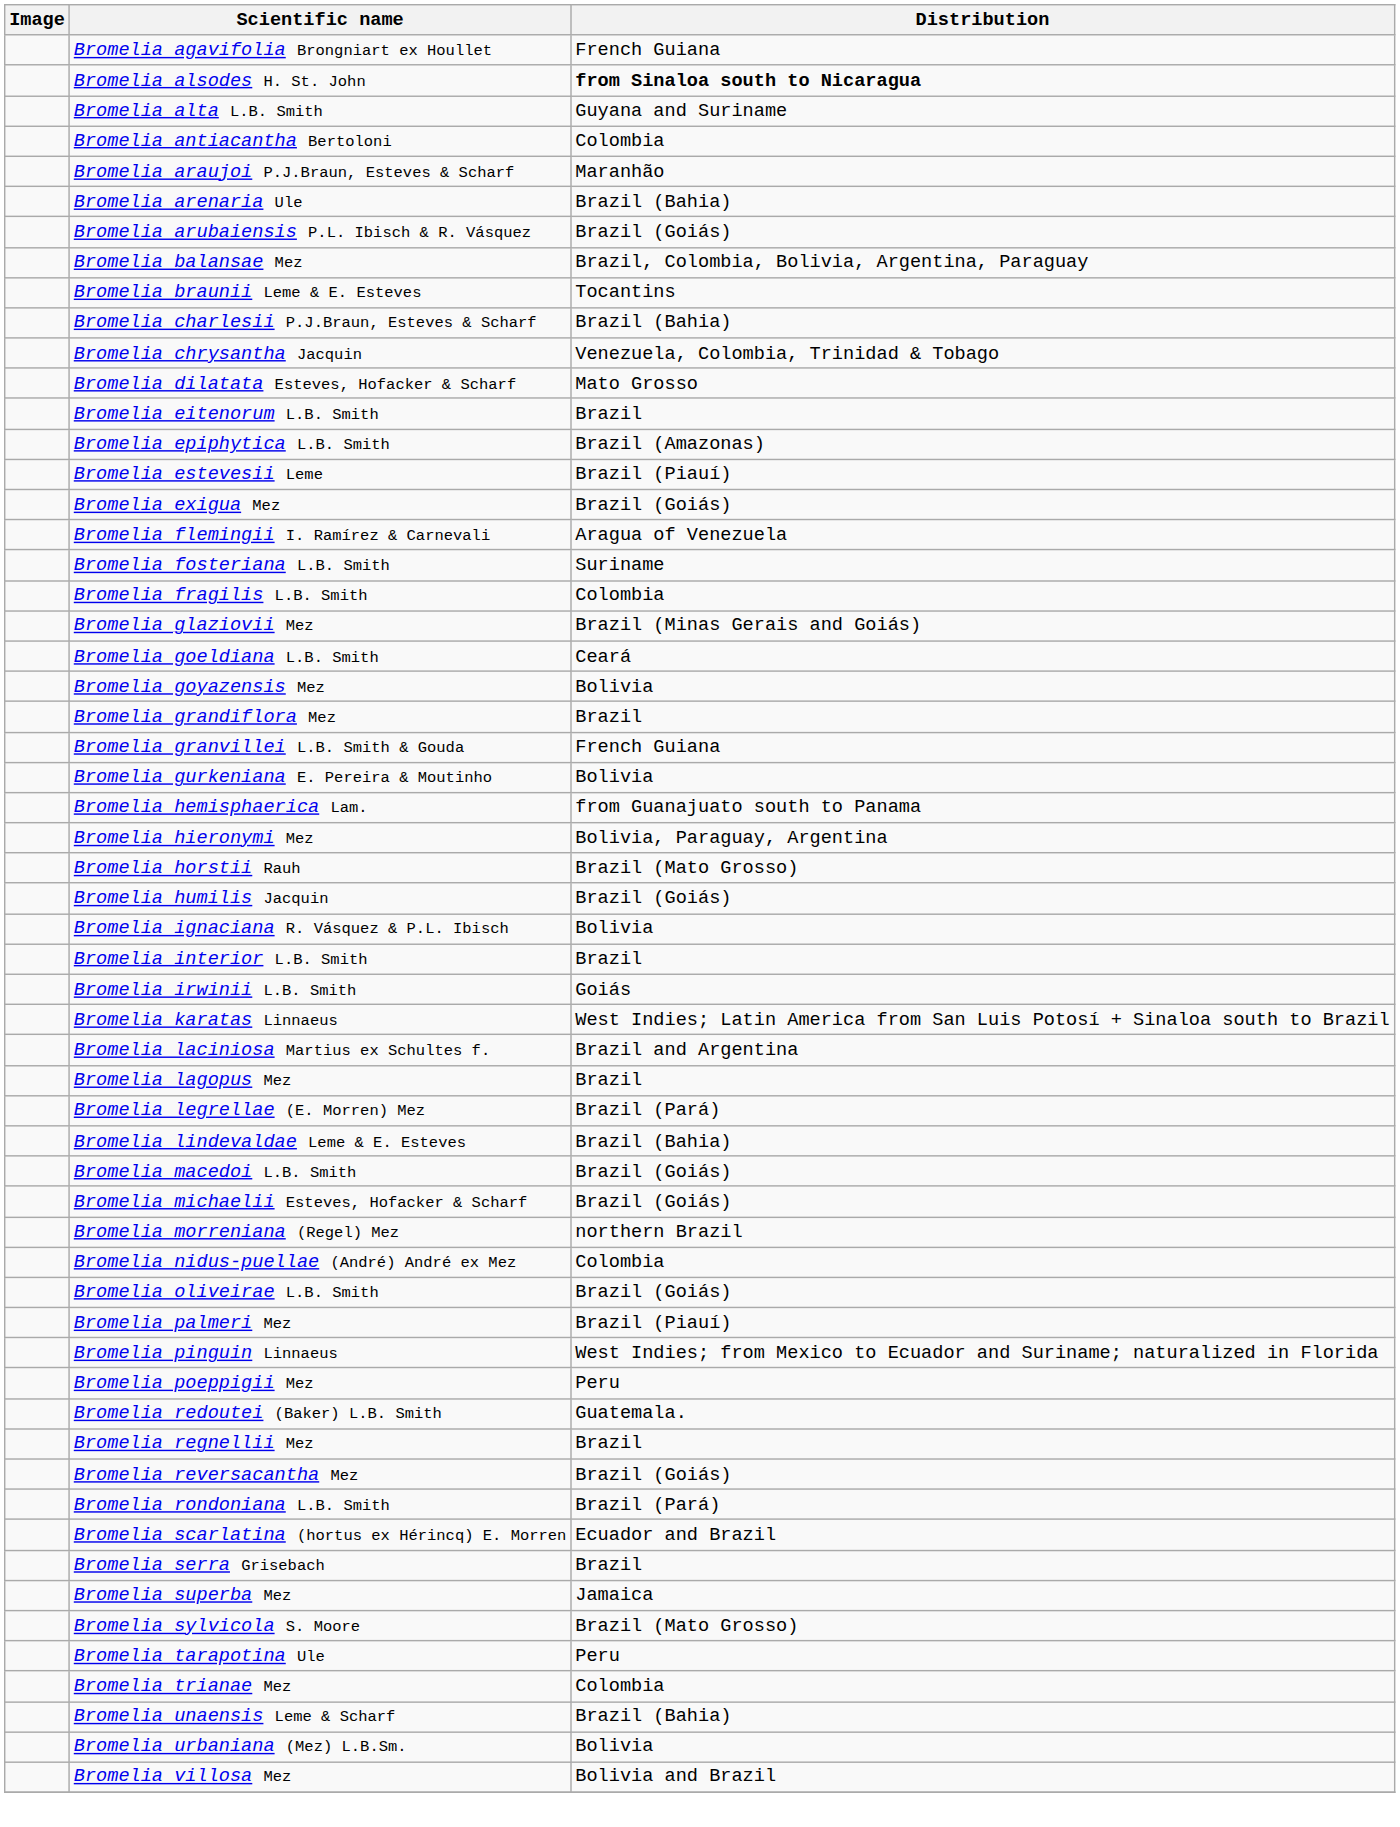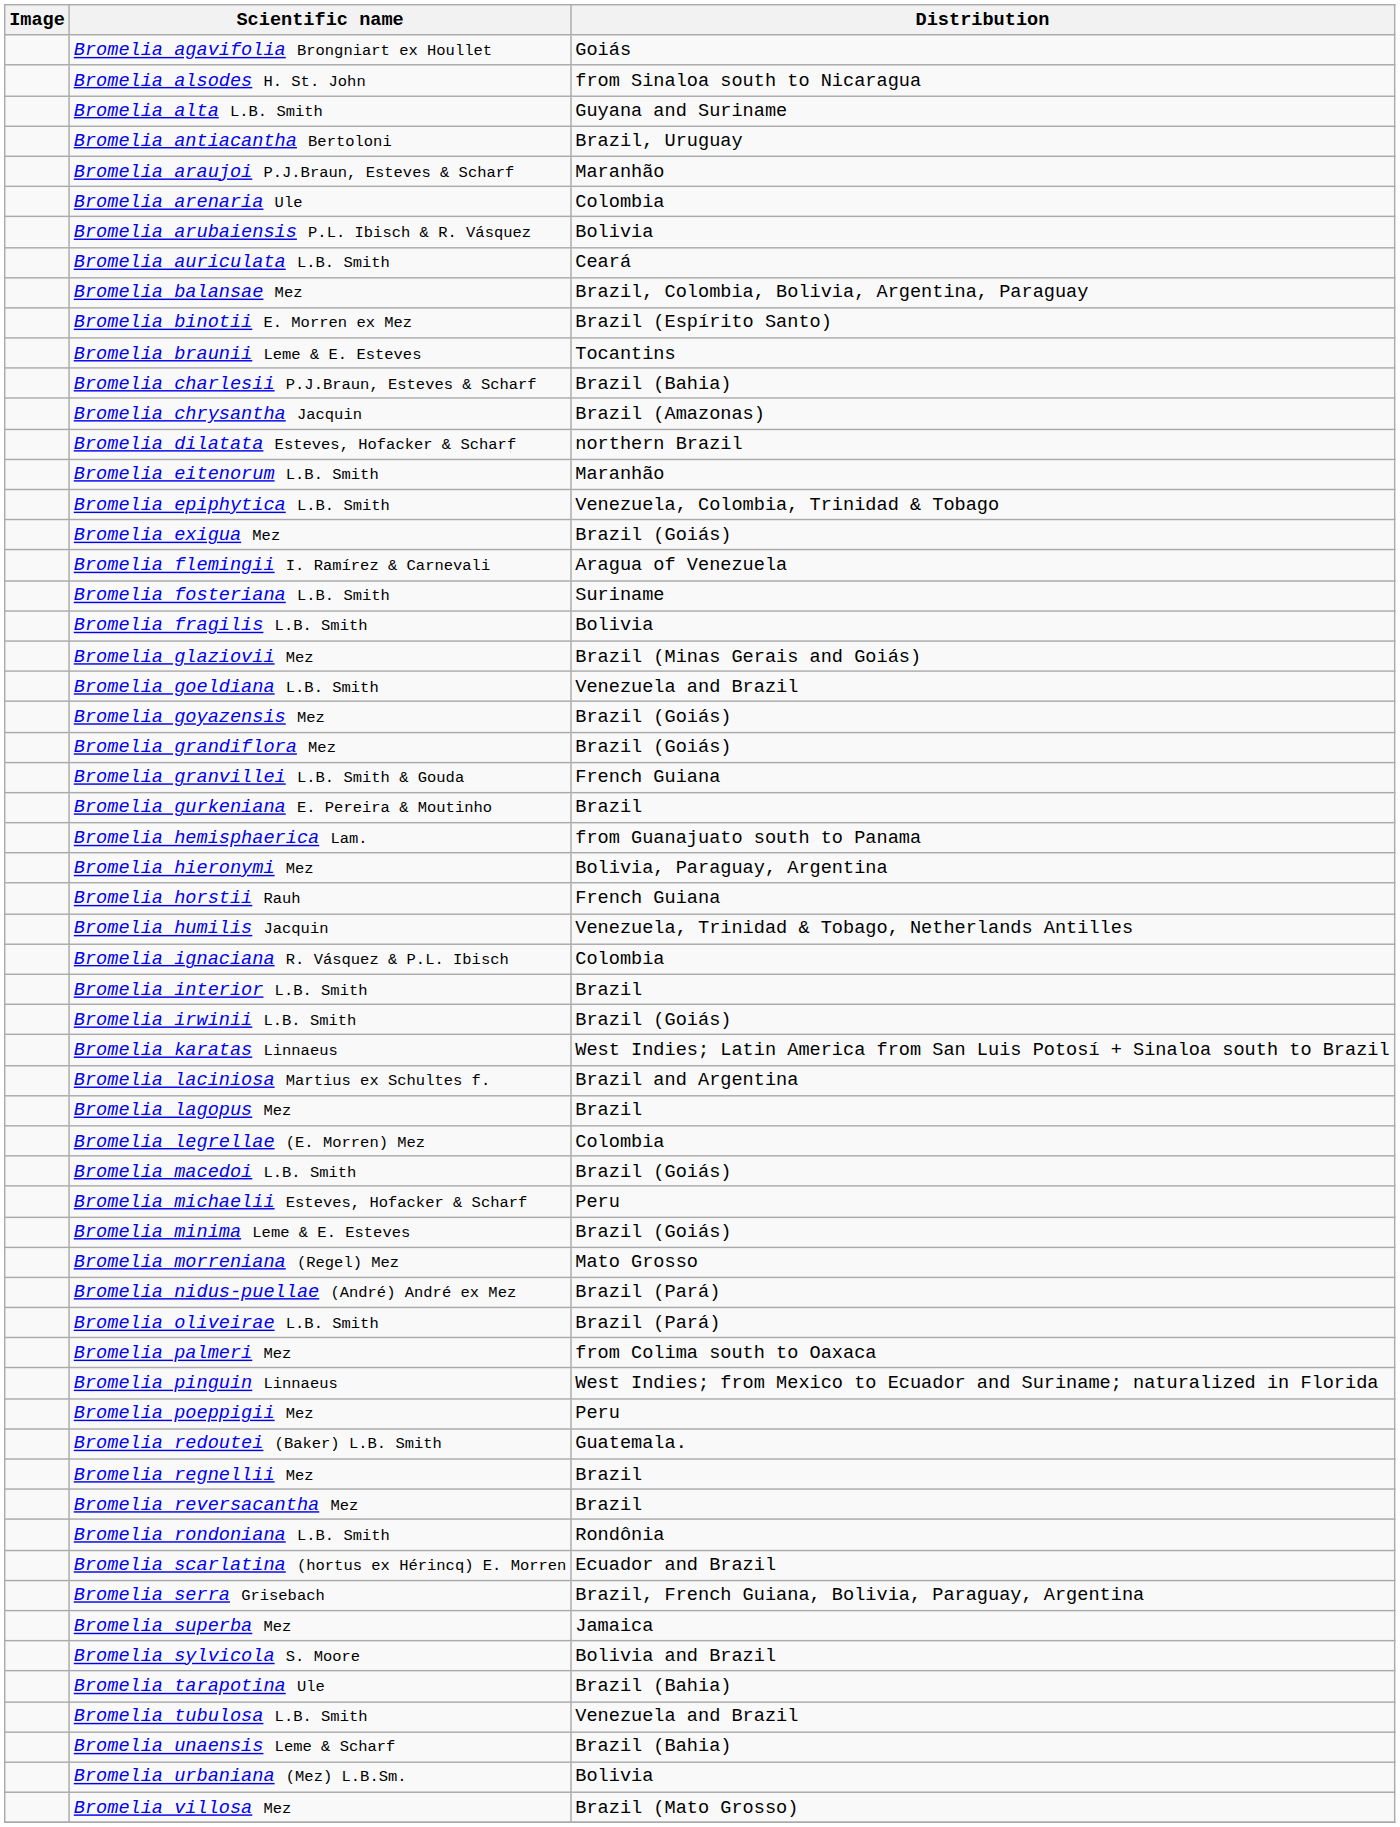 <table class="wikitable">
 <tr>
 <th>Image</th>
 <th>Scientific name</th>
 <th>Distribution</th>
 </tr>
 <tr>
 <td></td>
 <td><em><a href='#'>Bromelia agavifolia</a></em> <small>Brongniart ex Houllet</small></td>
-<td>French Guiana</td>
+<td>Goiás</td>
 </tr>
 <tr>
 <td></td>
 <td><em><a href='#'>Bromelia alsodes</a></em> <small>H. St. John</small></td>
-<td><strong>from Sinaloa south to Nicaragua</strong></td>
+<td>from Sinaloa south to Nicaragua</td>
 </tr>
 <tr>
 <td></td>
 <td><em><a href='#'>Bromelia alta</a></em> <small>L.B. Smith</small></td>
 <td>Guyana and Suriname</td>
 </tr>
 <tr>
 <td></td>
 <td><em><a href='#'>Bromelia antiacantha</a></em> <small>Bertoloni</small></td>
-<td>Colombia</td>
+<td>Brazil, Uruguay</td>
 </tr>
 <tr>
 <td></td>
 <td><em><a href='#'>Bromelia araujoi</a></em> <small>P.J.Braun, Esteves & Scharf</small></td>
 <td>Maranhão</td>
 </tr>
 <tr>
 <td></td>
 <td><em><a href='#'>Bromelia arenaria</a></em> <small>Ule</small></td>
-<td>Brazil (Bahia)</td>
+<td>Colombia</td>
 </tr>
 <tr>
 <td></td>
 <td><em><a href='#'>Bromelia arubaiensis</a></em> <small>P.L. Ibisch & R. Vásquez</small></td>
-<td>Brazil (Goiás)</td>
+<td>Bolivia</td>
+</tr>
+<tr>
+<td></td>
+<td><em><a href='#'>Bromelia auriculata</a></em> <small>L.B. Smith</small></td>
+<td>Ceará</td>
 </tr>
 <tr>
 <td></td>
 <td><em><a href='#'>Bromelia balansae</a></em> <small>Mez </small></td>
 <td>Brazil, Colombia, Bolivia, Argentina, Paraguay</td>
+</tr>
+<tr>
+<td></td>
+<td><em><a href='#'>Bromelia binotii</a></em> <small>E. Morren ex Mez</small></td>
+<td>Brazil (Espírito Santo)</td>
 </tr>
 <tr>
 <td></td>
 <td><em><a href='#'>Bromelia braunii</a></em> <small>Leme & E. Esteves</small></td>
 <td>Tocantins</td>
 </tr>
 <tr>
 <td></td>
 <td><em><a href='#'>Bromelia charlesii</a></em> <small>P.J.Braun, Esteves & Scharf</small></td>
 <td>Brazil (Bahia)</td>
 </tr>
 <tr>
 <td></td>
 <td><em><a href='#'>Bromelia chrysantha</a></em> <small>Jacquin</small></td>
-<td>Venezuela, Colombia, Trinidad & Tobago</td>
+<td>Brazil (Amazonas)</td>
 </tr>
 <tr>
 <td></td>
 <td><em><a href='#'>Bromelia dilatata</a></em> <small>Esteves, Hofacker & Scharf</small></td>
-<td>Mato Grosso</td>
+<td>northern Brazil</td>
 </tr>
 <tr>
 <td></td>
 <td><em><a href='#'>Bromelia eitenorum</a></em> <small>L.B. Smith</small></td>
-<td>Brazil</td>
+<td>Maranhão</td>
 </tr>
 <tr>
 <td></td>
 <td><em><a href='#'>Bromelia epiphytica</a></em> <small>L.B. Smith</small></td>
-<td>Brazil (Amazonas)</td>
-</tr>
-<tr>
-<td></td>
-<td><em><a href='#'>Bromelia estevesii</a></em> <small>Leme</small></td>
-<td>Brazil (Piauí)</td>
+<td>Venezuela, Colombia, Trinidad & Tobago</td>
 </tr>
 <tr>
 <td></td>
 <td><em><a href='#'>Bromelia exigua</a></em> <small>Mez</small></td>
 <td>Brazil (Goiás)</td>
 </tr>
 <tr>
 <td></td>
 <td><em><a href='#'>Bromelia flemingii</a></em> <small>I. Ramírez & Carnevali</small></td>
 <td>Aragua of Venezuela</td>
 </tr>
 <tr>
 <td></td>
 <td><em><a href='#'>Bromelia fosteriana</a></em> <small>L.B. Smith</small></td>
 <td>Suriname</td>
 </tr>
 <tr>
 <td></td>
 <td><em><a href='#'>Bromelia fragilis</a></em> <small>L.B. Smith</small></td>
-<td>Colombia</td>
+<td>Bolivia</td>
 </tr>
 <tr>
 <td></td>
 <td><em><a href='#'>Bromelia glaziovii</a></em> <small>Mez</small></td>
 <td>Brazil (Minas Gerais and Goiás)</td>
 </tr>
 <tr>
 <td></td>
 <td><em><a href='#'>Bromelia goeldiana</a></em> <small>L.B. Smith</small></td>
-<td>Ceará</td>
+<td>Venezuela and Brazil</td>
 </tr>
 <tr>
 <td></td>
 <td><em><a href='#'>Bromelia goyazensis</a></em> <small>Mez</small></td>
-<td>Bolivia</td>
+<td>Brazil (Goiás)</td>
 </tr>
 <tr>
 <td></td>
 <td><em><a href='#'>Bromelia grandiflora</a></em> <small>Mez</small></td>
-<td>Brazil</td>
+<td>Brazil (Goiás)</td>
 </tr>
 <tr>
 <td></td>
 <td><em><a href='#'>Bromelia granvillei</a></em> <small>L.B. Smith & Gouda</small></td>
 <td>French Guiana</td>
 </tr>
 <tr>
 <td></td>
 <td><em><a href='#'>Bromelia gurkeniana</a></em> <small>E. Pereira & Moutinho</small></td>
-<td>Bolivia</td>
+<td>Brazil</td>
 </tr>
 <tr>
 <td></td>
 <td><em><a href='#'>Bromelia hemisphaerica</a></em> <small>Lam.</small></td>
 <td>from Guanajuato south to Panama</td>
 </tr>
 <tr>
 <td></td>
 <td><em><a href='#'>Bromelia hieronymi</a></em> <small>Mez</small></td>
 <td>Bolivia, Paraguay, Argentina</td>
 </tr>
 <tr>
 <td></td>
 <td><em><a href='#'>Bromelia horstii</a></em> <small>Rauh</small></td>
-<td>Brazil (Mato Grosso)</td>
+<td>French Guiana</td>
 </tr>
 <tr>
 <td></td>
 <td><em><a href='#'>Bromelia humilis</a></em> <small>Jacquin</small></td>
-<td>Brazil (Goiás)</td>
+<td>Venezuela, Trinidad & Tobago, Netherlands Antilles</td>
 </tr>
 <tr>
 <td></td>
 <td><em><a href='#'>Bromelia ignaciana</a></em> <small>R. Vásquez & P.L. Ibisch</small></td>
-<td>Bolivia</td>
+<td>Colombia</td>
 </tr>
 <tr>
 <td></td>
 <td><em><a href='#'>Bromelia interior</a></em> <small>L.B. Smith</small></td>
 <td>Brazil</td>
 </tr>
 <tr>
 <td></td>
 <td><em><a href='#'>Bromelia irwinii</a></em> <small>L.B. Smith</small></td>
-<td>Goiás</td>
+<td>Brazil (Goiás)</td>
 </tr>
 <tr>
 <td></td>
 <td><em><a href='#'>Bromelia karatas</a></em> <small>Linnaeus</small></td>
 <td>West Indies; Latin America from San Luis Potosí + Sinaloa south to Brazil</td>
 </tr>
 <tr>
 <td></td>
 <td><em><a href='#'>Bromelia laciniosa</a></em> <small>Martius ex Schultes f.</small></td>
 <td>Brazil and Argentina</td>
 </tr>
 <tr>
 <td></td>
 <td><em><a href='#'>Bromelia lagopus</a></em> <small>Mez</small></td>
 <td>Brazil</td>
 </tr>
 <tr>
 <td></td>
 <td><em><a href='#'>Bromelia legrellae</a></em> <small>(E. Morren) Mez</small></td>
-<td>Brazil (Pará)</td>
-</tr>
-<tr>
-<td></td>
-<td><em><a href='#'>Bromelia lindevaldae</a></em> <small>Leme & E. Esteves</small></td>
-<td>Brazil (Bahia)</td>
+<td>Colombia</td>
 </tr>
 <tr>
 <td></td>
 <td><em><a href='#'>Bromelia macedoi</a></em> <small>L.B. Smith</small></td>
 <td>Brazil (Goiás)</td>
 </tr>
 <tr>
 <td></td>
 <td><em><a href='#'>Bromelia michaelii</a></em> <small>Esteves, Hofacker & Scharf</small></td>
+<td>Peru</td>
+</tr>
+<tr>
+<td></td>
+<td><em><a href='#'>Bromelia minima</a></em> <small>Leme & E. Esteves</small></td>
 <td>Brazil (Goiás)</td>
 </tr>
 <tr>
 <td></td>
 <td><em><a href='#'>Bromelia morreniana</a></em> <small>(Regel) Mez</small></td>
-<td>northern Brazil</td>
+<td>Mato Grosso</td>
 </tr>
 <tr>
 <td></td>
 <td><em><a href='#'>Bromelia nidus-puellae</a></em> <small>(André) André ex Mez</small></td>
-<td>Colombia</td>
+<td>Brazil (Pará)</td>
 </tr>
 <tr>
 <td></td>
 <td><em><a href='#'>Bromelia oliveirae</a></em> <small>L.B. Smith</small></td>
-<td>Brazil (Goiás)</td>
+<td>Brazil (Pará)</td>
 </tr>
 <tr>
 <td></td>
 <td><em><a href='#'>Bromelia palmeri</a></em> <small>Mez</small></td>
-<td>Brazil (Piauí)</td>
+<td>from Colima south to Oaxaca</td>
 </tr>
 <tr>
 <td></td>
 <td><em><a href='#'>Bromelia pinguin</a></em> <small>Linnaeus</small></td>
 <td>West Indies; from Mexico to Ecuador and Suriname; naturalized in Florida</td>
 </tr>
 <tr>
 <td></td>
 <td><em><a href='#'>Bromelia poeppigii</a></em> <small>Mez</small></td>
 <td>Peru</td>
 </tr>
 <tr>
 <td></td>
 <td><em><a href='#'>Bromelia redoutei</a></em> <small>(Baker) L.B. Smith</small></td>
 <td>Guatemala.</td>
 </tr>
 <tr>
 <td></td>
 <td><em><a href='#'>Bromelia regnellii</a></em> <small>Mez</small></td>
 <td>Brazil</td>
 </tr>
 <tr>
 <td></td>
 <td><em><a href='#'>Bromelia reversacantha</a></em> <small>Mez</small></td>
-<td>Brazil (Goiás)</td>
+<td>Brazil</td>
 </tr>
 <tr>
 <td></td>
 <td><em><a href='#'>Bromelia rondoniana</a></em> <small>L.B. Smith</small></td>
-<td>Brazil (Pará)</td>
+<td>Rondônia</td>
 </tr>
 <tr>
 <td></td>
 <td><em><a href='#'>Bromelia scarlatina</a></em> <small>(hortus ex Hérincq) E. Morren</small></td>
 <td>Ecuador and Brazil</td>
 </tr>
 <tr>
 <td></td>
 <td><em><a href='#'>Bromelia serra</a></em> <small>Grisebach</small></td>
-<td>Brazil</td>
+<td>Brazil, French Guiana, Bolivia, Paraguay, Argentina</td>
 </tr>
 <tr>
 <td></td>
 <td><em><a href='#'>Bromelia superba</a></em> <small>Mez</small></td>
 <td>Jamaica</td>
 </tr>
 <tr>
 <td></td>
 <td><em><a href='#'>Bromelia sylvicola</a></em> <small>S. Moore</small></td>
-<td>Brazil (Mato Grosso)</td>
+<td>Bolivia and Brazil</td>
 </tr>
 <tr>
 <td></td>
 <td><em><a href='#'>Bromelia tarapotina</a></em> <small>Ule</small></td>
-<td>Peru</td>
+<td>Brazil (Bahia)</td>
 </tr>
 <tr>
 <td></td>
-<td><em><a href='#'>Bromelia trianae</a></em> <small>Mez</small></td>
-<td>Colombia</td>
+<td><em><a href='#'>Bromelia tubulosa</a></em> <small>L.B. Smith</small></td>
+<td>Venezuela and Brazil</td>
 </tr>
 <tr>
 <td></td>
 <td><em><a href='#'>Bromelia unaensis</a></em> <small>Leme & Scharf</small></td>
 <td>Brazil (Bahia)</td>
 </tr>
 <tr>
 <td></td>
 <td><em><a href='#'>Bromelia urbaniana</a></em> <small>(Mez) L.B.Sm.</small></td>
 <td>Bolivia</td>
 </tr>
 <tr>
 <td></td>
 <td><em><a href='#'>Bromelia villosa</a></em> <small>Mez</small></td>
-<td>Bolivia and Brazil</td>
+<td>Brazil (Mato Grosso)</td>
 </tr>
 <tr>
 </tr>
 </table>
